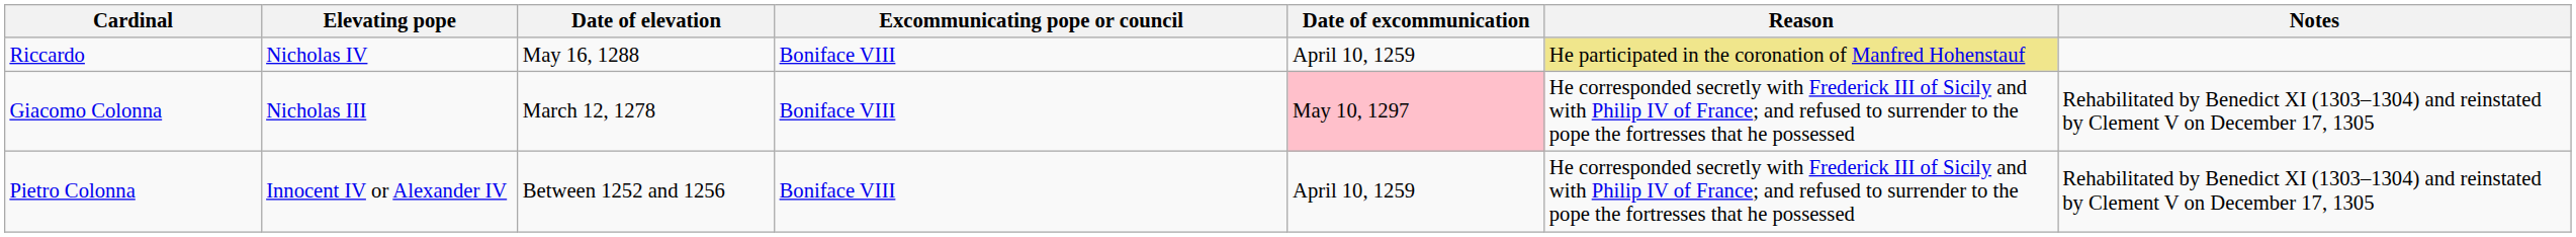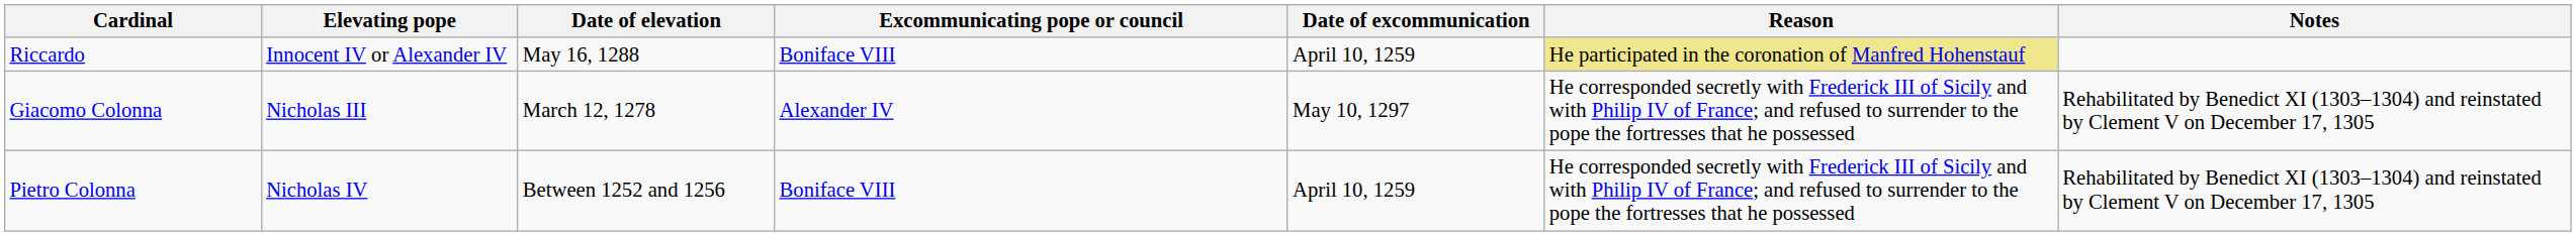 <table class=wikitable>
 <tr>
 <th width="10%">Cardinal</th>
 <th width="10%">Elevating pope</th>
 <th width="10%">Date of elevation</th>
 <th width="20%">Excommunicating pope or council</th>
 <th width="10%">Date of excommunication</th>
 <th width="20%">Reason</th>
 <th width="20%">Notes</th>
 </tr>
 <tr>
 <td><a href='#'>Riccardo</a></td>
-<td><a href='#'>Nicholas IV</a></td>
+<td><a href='#'>Innocent IV</a> or <a href='#'>Alexander IV</a></td>
 <td>May 16, 1288</td>
 <td><a href='#'>Boniface VIII</a></td>
 <td>April 10, 1259</td>
 <td style="background: khaki;">He participated in the coronation of <a href='#'>Manfred Hohenstauf</a></td>
 <td></td>
 </tr>
 <tr>
 <td><a href='#'>Giacomo Colonna</a></td>
 <td><a href='#'>Nicholas III</a></td>
 <td>March 12, 1278</td>
-<td><a href='#'>Boniface VIII</a></td>
-<td style="background: pink;">May 10, 1297</td>
+<td><a href='#'>Alexander IV</a></td>
+<td>May 10, 1297</td>
 <td>He corresponded secretly with <a href='#'>Frederick III of Sicily</a> and with <a href='#'>Philip IV of France</a>; and refused to surrender to the pope the fortresses that he possessed</td>
 <td>Rehabilitated by Benedict XI (1303–1304) and reinstated by Clement V on December 17, 1305</td>
 </tr>
 <tr>
 <td><a href='#'>Pietro Colonna</a></td>
-<td><a href='#'>Innocent IV</a> or <a href='#'>Alexander IV</a></td>
+<td><a href='#'>Nicholas IV</a></td>
 <td>Between 1252 and 1256</td>
 <td><a href='#'>Boniface VIII</a></td>
 <td>April 10, 1259</td>
 <td>He corresponded secretly with <a href='#'>Frederick III of Sicily</a> and with <a href='#'>Philip IV of France</a>; and refused to surrender to the pope the fortresses that he possessed</td>
 <td>Rehabilitated by Benedict XI (1303–1304) and reinstated by Clement V on December 17, 1305</td>
 </tr>
 </table>
